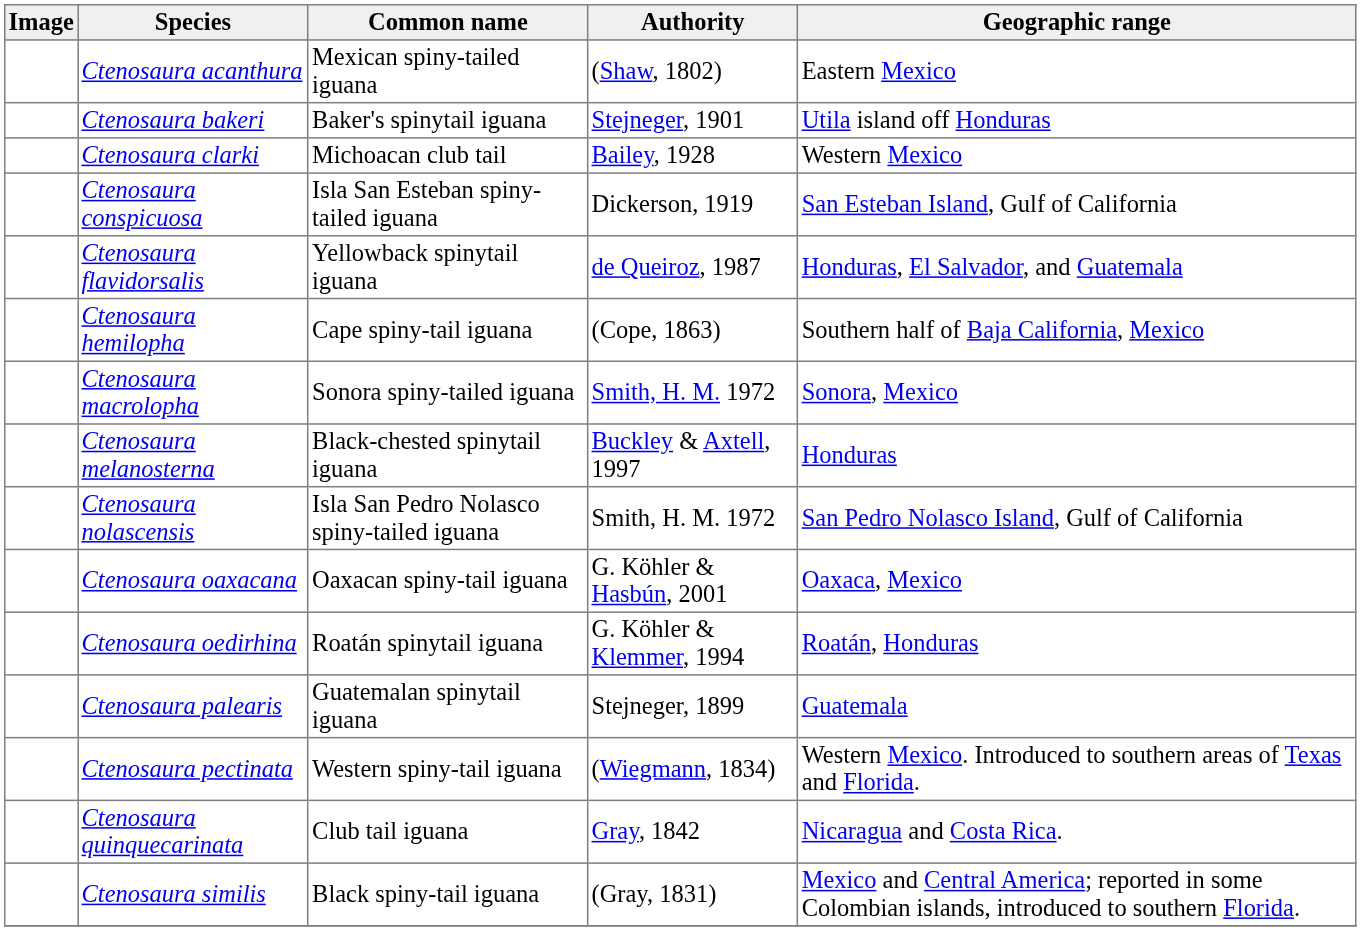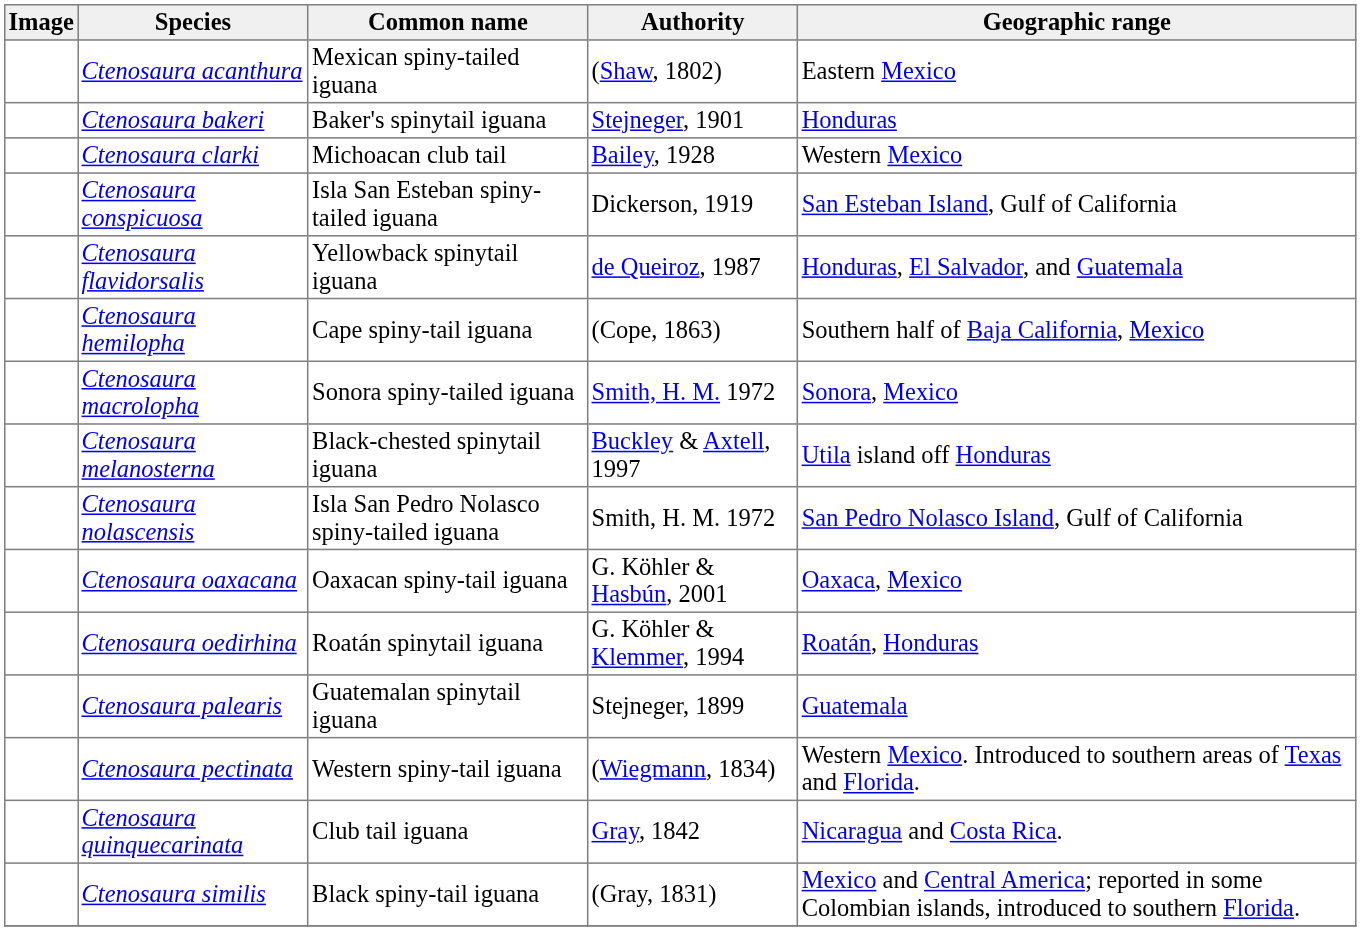 <table cellspacing=0 cellpadding=2 border=1 style="border-collapse: collapse;">
 <tr>
 <th bgcolor="#f0f0f0">Image</th>
 <th bgcolor="#f0f0f0">Species</th>
 <th bgcolor="#f0f0f0">Common name</th>
 <th bgcolor="#f0f0f0">Authority</th>
 <th bgcolor="#f0f0f0">Geographic range</th>
 </tr>
 <tr>
 <td></td>
 <td><em><a href='#'>Ctenosaura acanthura</a></em></td>
 <td>Mexican spiny-tailed iguana</td>
 <td>(<a href='#'>Shaw</a>, 1802)</td>
 <td>Eastern <a href='#'>Mexico</a></td>
 </tr>
 <tr>
 <td></td>
 <td><em><a href='#'>Ctenosaura bakeri</a></em></td>
 <td>Baker's spinytail iguana</td>
 <td><a href='#'>Stejneger</a>, 1901</td>
-<td><a href='#'>Utila</a> island off <a href='#'>Honduras</a></td>
+<td><a href='#'>Honduras</a></td>
 </tr>
 <tr>
 <td></td>
 <td><em><a href='#'>Ctenosaura clarki</a></em></td>
 <td>Michoacan club tail</td>
 <td><a href='#'>Bailey</a>, 1928</td>
 <td>Western <a href='#'>Mexico</a></td>
 </tr>
 <tr>
 <td></td>
 <td><em><a href='#'>Ctenosaura conspicuosa</a></em></td>
 <td>Isla San Esteban spiny-tailed iguana</td>
 <td>Dickerson, 1919</td>
 <td><a href='#'>San Esteban Island</a>, Gulf of California</td>
 </tr>
 <tr>
 <td></td>
 <td><em><a href='#'>Ctenosaura flavidorsalis</a></em></td>
 <td>Yellowback spinytail iguana</td>
 <td><a href='#'>de Queiroz</a>, 1987</td>
 <td><a href='#'>Honduras</a>, <a href='#'>El Salvador</a>, and <a href='#'>Guatemala</a></td>
 </tr>
 <tr>
 <td></td>
 <td><em><a href='#'>Ctenosaura hemilopha</a></em></td>
 <td>Cape spiny-tail iguana</td>
 <td>(Cope, 1863)</td>
 <td>Southern half of <a href='#'>Baja California</a>, <a href='#'>Mexico</a></td>
 </tr>
 <tr>
 <td></td>
 <td><em><a href='#'>Ctenosaura macrolopha</a></em></td>
 <td>Sonora spiny-tailed iguana</td>
 <td><a href='#'>Smith, H. M.</a> 1972</td>
 <td><a href='#'>Sonora</a>, <a href='#'>Mexico</a></td>
 </tr>
 <tr>
 <td></td>
 <td><em><a href='#'>Ctenosaura melanosterna</a></em></td>
 <td>Black-chested spinytail iguana</td>
 <td><a href='#'>Buckley</a> & <a href='#'>Axtell</a>, 1997</td>
-<td><a href='#'>Honduras</a></td>
+<td><a href='#'>Utila</a> island off <a href='#'>Honduras</a></td>
 </tr>
 <tr>
 <td></td>
 <td><em><a href='#'>Ctenosaura nolascensis</a></em></td>
 <td>Isla San Pedro Nolasco spiny-tailed iguana</td>
 <td>Smith, H. M. 1972</td>
 <td><a href='#'>San Pedro Nolasco Island</a>, Gulf of California</td>
 </tr>
 <tr>
 <td></td>
 <td><em><a href='#'>Ctenosaura oaxacana</a></em></td>
 <td>Oaxacan spiny-tail iguana</td>
 <td>G. Köhler & <a href='#'>Hasbún</a>, 2001</td>
 <td><a href='#'>Oaxaca</a>, <a href='#'>Mexico</a></td>
 </tr>
 <tr>
 <td></td>
 <td><em><a href='#'>Ctenosaura oedirhina</a></em></td>
 <td>Roatán spinytail iguana</td>
 <td>G. Köhler & <a href='#'>Klemmer</a>, 1994</td>
 <td><a href='#'>Roatán</a>, <a href='#'>Honduras</a></td>
 </tr>
 <tr>
 <td></td>
 <td><em><a href='#'>Ctenosaura palearis</a></em></td>
 <td>Guatemalan spinytail iguana</td>
 <td>Stejneger, 1899</td>
 <td><a href='#'>Guatemala</a></td>
 </tr>
 <tr>
 <td></td>
 <td><em><a href='#'>Ctenosaura pectinata</a></em></td>
 <td>Western spiny-tail iguana</td>
 <td>(<a href='#'>Wiegmann</a>, 1834)</td>
 <td>Western <a href='#'>Mexico</a>. Introduced to southern areas of <a href='#'>Texas</a> and <a href='#'>Florida</a>.</td>
 </tr>
 <tr>
 <td></td>
 <td><em><a href='#'>Ctenosaura quinquecarinata</a></em></td>
 <td>Club tail iguana</td>
 <td><a href='#'>Gray</a>, 1842</td>
 <td><a href='#'>Nicaragua</a> and <a href='#'>Costa Rica</a>.</td>
 </tr>
 <tr>
 <td></td>
 <td><em><a href='#'>Ctenosaura similis</a></em></td>
 <td>Black spiny-tail iguana</td>
 <td>(Gray, 1831)</td>
 <td><a href='#'>Mexico</a> and <a href='#'>Central America</a>; reported in some Colombian islands, introduced to southern <a href='#'>Florida</a>.</td>
 </tr>
 <tr>
 </tr>
 </table>
